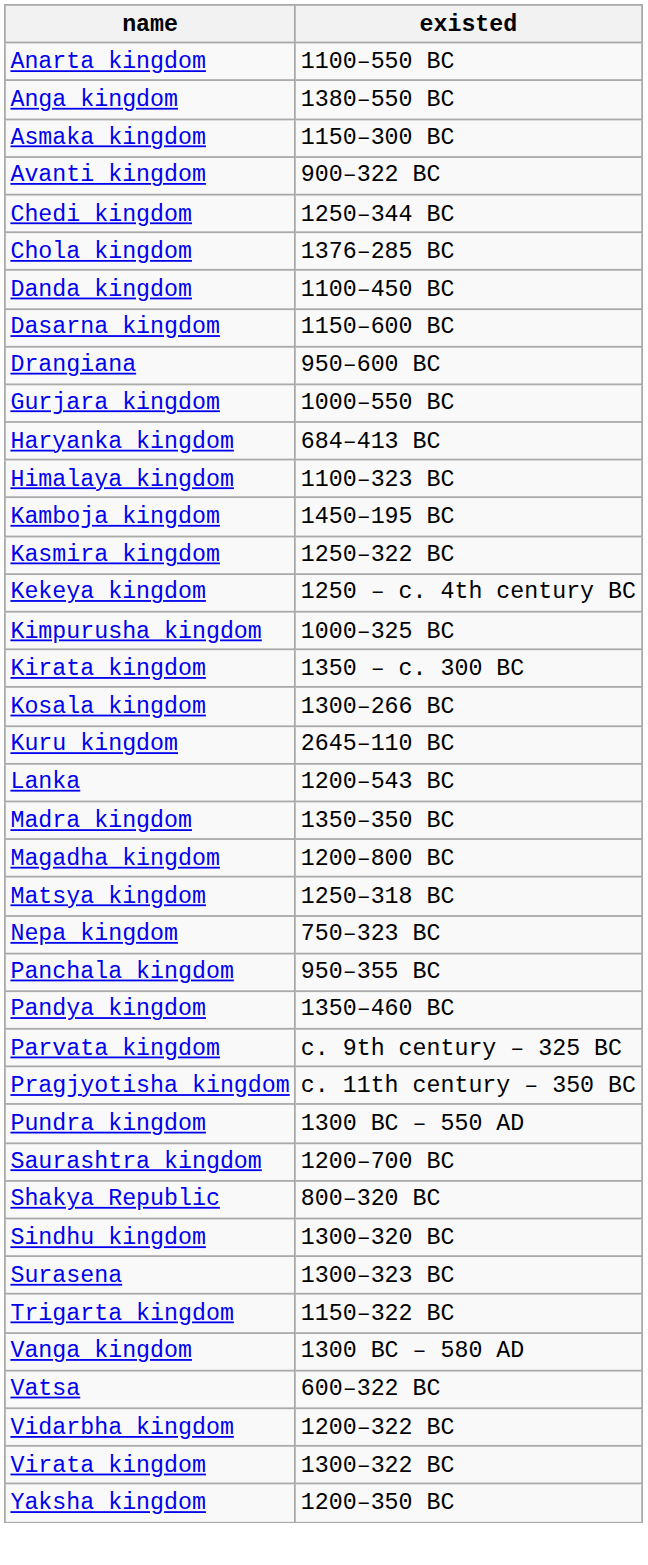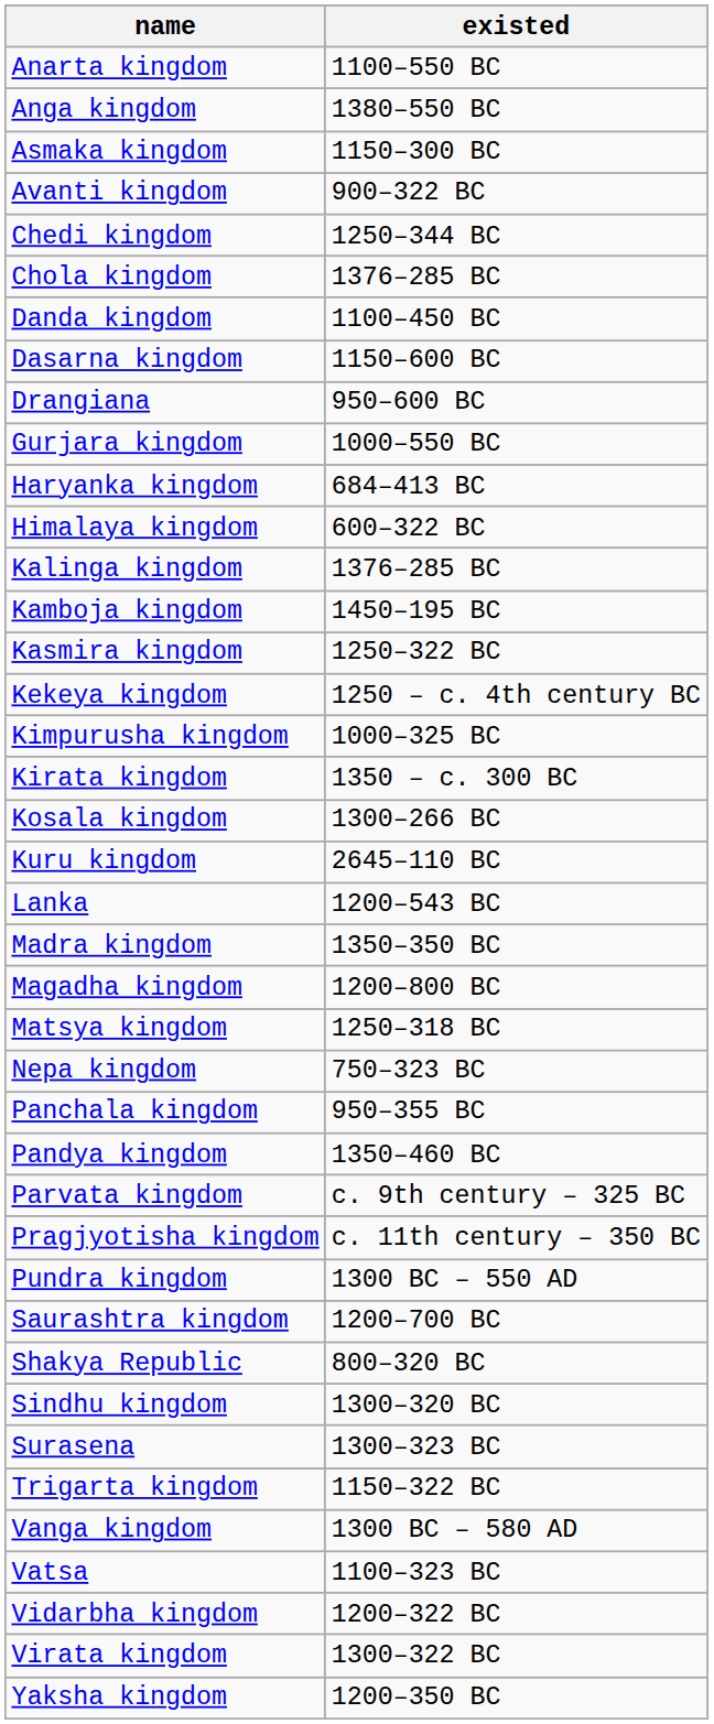 <table class=wikitable border="1">
 <tr>
 <th>name</th>
 <th>existed</th>
 </tr>
 <tr>
 <td><a href='#'>Anarta kingdom</a></td>
 <td>1100–550 BC</td>
 </tr>
 <tr>
 <td><a href='#'>Anga kingdom</a></td>
 <td>1380–550 BC</td>
 </tr>
 <tr>
 <td><a href='#'>Asmaka kingdom</a></td>
 <td>1150–300 BC</td>
 </tr>
 <tr>
 <td><a href='#'>Avanti kingdom</a></td>
 <td>900–322 BC</td>
 </tr>
 <tr>
 <td><a href='#'>Chedi kingdom</a></td>
 <td>1250–344 BC</td>
 </tr>
 <tr>
 <td><a href='#'>Chola kingdom</a></td>
 <td>1376–285 BC</td>
 </tr>
 <tr>
 <td><a href='#'>Danda kingdom</a></td>
 <td>1100–450 BC</td>
 </tr>
 <tr>
 <td><a href='#'>Dasarna kingdom</a></td>
 <td>1150–600 BC</td>
 </tr>
 <tr>
 <td><a href='#'>Drangiana</a></td>
 <td>950–600 BC</td>
 </tr>
 <tr>
 <td><a href='#'>Gurjara kingdom</a></td>
 <td>1000–550 BC</td>
 </tr>
 <tr>
 <td><a href='#'>Haryanka kingdom</a></td>
 <td>684–413 BC</td>
 </tr>
 <tr>
 <td><a href='#'>Himalaya kingdom</a></td>
-<td>1100–323 BC</td>
+<td>600–322 BC</td>
+</tr>
+<tr>
+<td><a href='#'>Kalinga kingdom</a></td>
+<td>1376–285 BC</td>
 </tr>
 <tr>
 <td><a href='#'>Kamboja kingdom</a></td>
 <td>1450–195 BC</td>
 </tr>
 <tr>
 <td><a href='#'>Kasmira kingdom</a></td>
 <td>1250–322 BC</td>
 </tr>
 <tr>
 <td><a href='#'>Kekeya kingdom</a></td>
 <td>1250 – c. 4th century BC</td>
 </tr>
 <tr>
 <td><a href='#'>Kimpurusha kingdom</a></td>
 <td>1000–325 BC</td>
 </tr>
 <tr>
 <td><a href='#'>Kirata kingdom</a></td>
 <td>1350 – c. 300 BC</td>
 </tr>
 <tr>
 <td><a href='#'>Kosala kingdom</a></td>
 <td>1300–266 BC</td>
 </tr>
 <tr>
 <td><a href='#'>Kuru kingdom</a></td>
 <td>2645–110 BC</td>
 </tr>
 <tr>
 <td><a href='#'>Lanka</a></td>
 <td>1200–543 BC</td>
 </tr>
 <tr>
 <td><a href='#'>Madra kingdom</a></td>
 <td>1350–350 BC</td>
 </tr>
 <tr>
 <td><a href='#'>Magadha kingdom</a></td>
 <td>1200–800 BC</td>
 </tr>
 <tr>
 <td><a href='#'>Matsya kingdom</a></td>
 <td>1250–318 BC</td>
 </tr>
 <tr>
 <td><a href='#'>Nepa kingdom</a></td>
 <td>750–323 BC</td>
 </tr>
 <tr>
 <td><a href='#'>Panchala kingdom</a></td>
 <td>950–355 BC</td>
 </tr>
 <tr>
 <td><a href='#'>Pandya kingdom</a></td>
 <td>1350–460 BC</td>
 </tr>
 <tr>
 <td><a href='#'>Parvata kingdom</a></td>
 <td>c. 9th century – 325 BC</td>
 </tr>
 <tr>
 <td><a href='#'>Pragjyotisha kingdom</a></td>
 <td>c. 11th century – 350 BC</td>
 </tr>
 <tr>
 <td><a href='#'>Pundra kingdom</a></td>
 <td>1300 BC – 550 AD</td>
 </tr>
 <tr>
 <td><a href='#'>Saurashtra kingdom</a></td>
 <td>1200–700 BC</td>
 </tr>
 <tr>
 <td><a href='#'>Shakya Republic</a></td>
 <td>800–320 BC</td>
 </tr>
 <tr>
 <td><a href='#'>Sindhu kingdom</a></td>
 <td>1300–320 BC</td>
 </tr>
 <tr>
 <td><a href='#'>Surasena</a></td>
 <td>1300–323 BC</td>
 </tr>
 <tr>
 <td><a href='#'>Trigarta kingdom</a></td>
 <td>1150–322 BC</td>
 </tr>
 <tr>
 <td><a href='#'>Vanga kingdom</a></td>
 <td>1300 BC – 580 AD</td>
 </tr>
 <tr>
 <td><a href='#'>Vatsa</a></td>
-<td>600–322 BC</td>
+<td>1100–323 BC</td>
 </tr>
 <tr>
 <td><a href='#'>Vidarbha kingdom</a></td>
 <td>1200–322 BC</td>
 </tr>
 <tr>
 <td><a href='#'>Virata kingdom</a></td>
 <td>1300–322 BC</td>
 </tr>
 <tr>
 <td><a href='#'>Yaksha kingdom</a></td>
 <td>1200–350 BC</td>
 </tr>
 <tr>
 </tr>
 </table>
